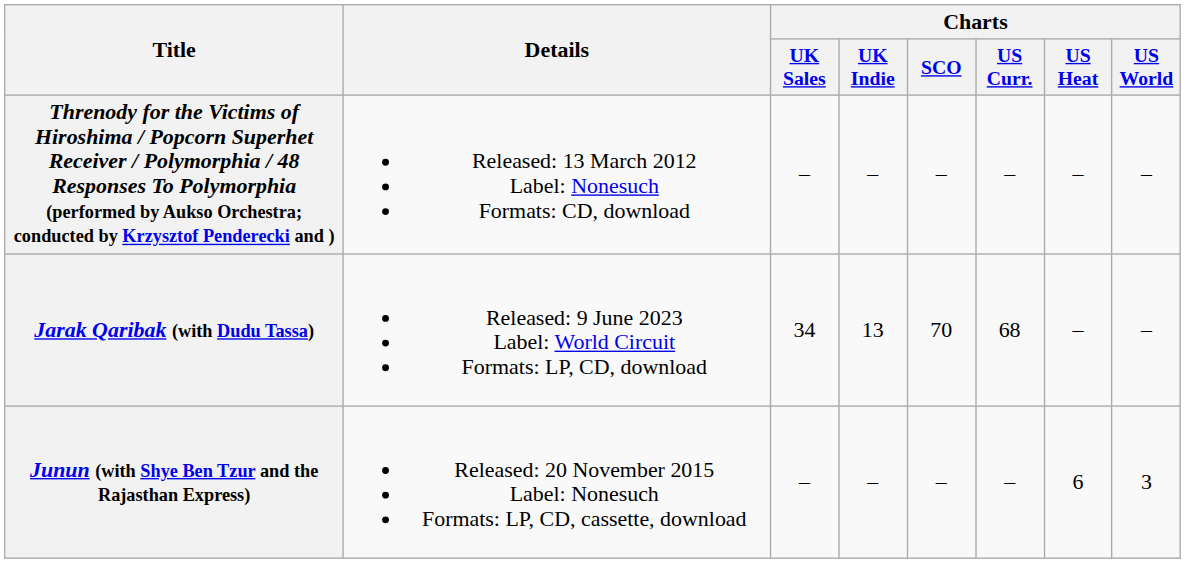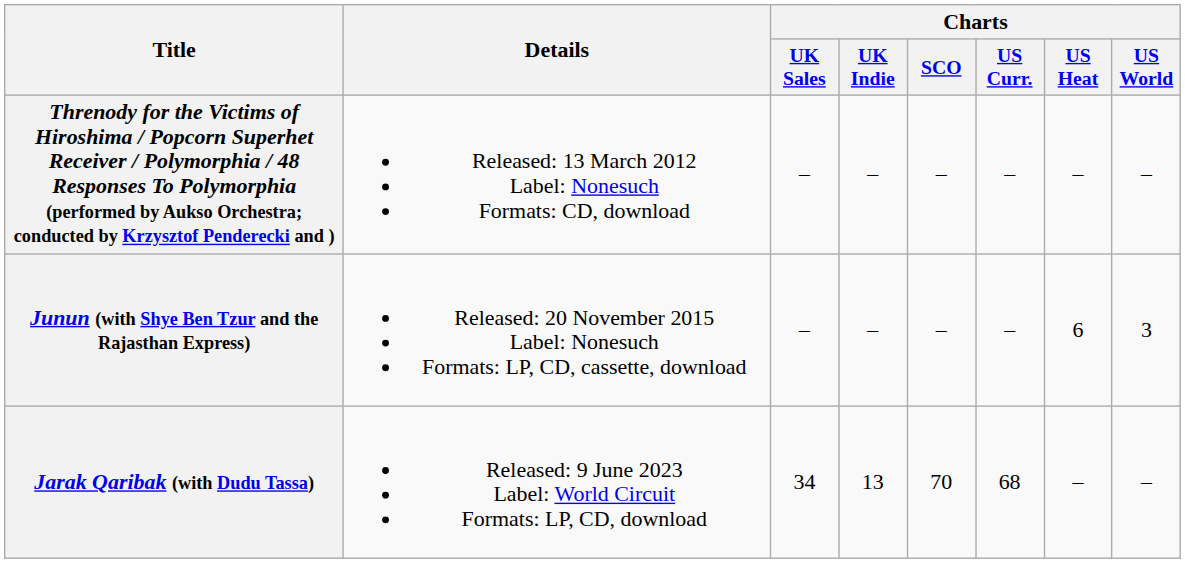 <table class="wikitable plainrowheaders" style="text-align:center;">
 <tr>
 <th scope="col" rowspan="2" style="width:15em;">Title</th>
 <th scope="col" rowspan="2" style="width:19em;">Details</th>
 <th scope="col" colspan="6">Charts</th>
 </tr>
 <tr>
 <th scope="col" style="width:3em;font-size:90%;"><a href='#'>UK<br>Sales</a><br></th>
 <th scope="col" style="width:3em;font-size:90%;"><a href='#'>UK<br>Indie</a><br></th>
 <th scope="col" style="width:3em;font-size:90%;"><a href='#'>SCO</a><br></th>
 <th scope="col" style="width:3em;font-size:90%;"><a href='#'>US<br>Curr.</a><br></th>
 <th scope="col" style="width:3em;font-size:90%;"><a href='#'>US<br>Heat</a><br></th>
 <th scope="col" style="width:3em;font-size:90%;"><a href='#'>US<br>World</a><br></th>
 </tr>
 <tr>
 <th scope="row"><em>Threnody for the Victims of Hiroshima / Popcorn Superhet Receiver / Polymorphia / 48 Responses To Polymorphia</em> <small>(performed by Aukso Orchestra; conducted by <a href='#'>Krzysztof Penderecki</a> and )</small></th>
 <td><br><ul><li>Released: 13 March 2012</li><li>Label: <a href='#'>Nonesuch</a></li><li>Formats: CD, download</li></ul></td>
 <td>–</td>
 <td>–</td>
 <td>–</td>
 <td>–</td>
 <td>–</td>
 <td>–</td>
 </tr>
 <tr>
+<th scope="row"><em><a href='#'>Junun</a></em> <small>(with <a href='#'>Shye Ben Tzur</a> and the Rajasthan Express)</small></th>
+<td><br><ul><li>Released: 20 November 2015</li><li>Label: Nonesuch</li><li>Formats: LP, CD, cassette, download</li></ul></td>
+<td>–</td>
+<td>–</td>
+<td>–</td>
+<td>–</td>
+<td>6</td>
+<td>3</td>
+</tr>
+<tr>
 <th scope="row"><em><a href='#'>Jarak Qaribak</a></em> <small>(with <a href='#'>Dudu Tassa</a>)</small></th>
 <td><br><ul><li>Released: 9 June 2023</li><li>Label: <a href='#'>World Circuit</a></li><li>Formats: LP, CD, download</li></ul></td>
 <td>34</td>
 <td>13</td>
 <td>70</td>
 <td>68</td>
 <td>–</td>
 <td>–</td>
 </tr>
-<tr>
-<th scope="row"><em><a href='#'>Junun</a></em> <small>(with <a href='#'>Shye Ben Tzur</a> and the Rajasthan Express)</small></th>
-<td><br><ul><li>Released: 20 November 2015</li><li>Label: Nonesuch</li><li>Formats: LP, CD, cassette, download</li></ul></td>
-<td>–</td>
-<td>–</td>
-<td>–</td>
-<td>–</td>
-<td>6</td>
-<td>3</td>
-</tr>
 </table>
